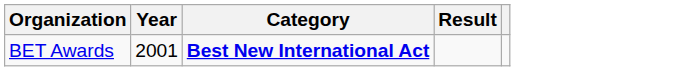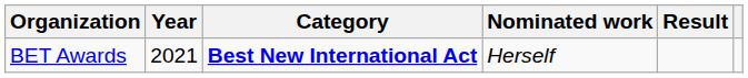 <table class="wikitable">
 <tr>
 <th>Organization</th>
 <th>Year</th>
 <th>Category</th>
+<th>Nominated work</th>
 <th>Result</th>
 <th></th>
 </tr>
 <tr>
 <td><a href='#'>BET Awards</a></td>
-<td>2001</td>
+<td>2021</td>
 <td><strong><a href='#'>Best New International Act</a></strong></td>
+<td><em>Herself</em></td>
 <td></td>
 <td></td>
 </tr>
 </table>
